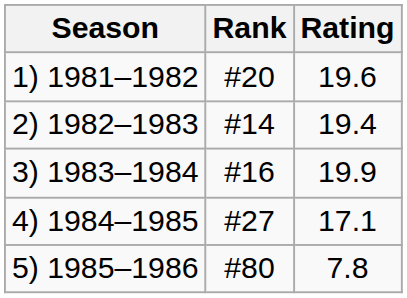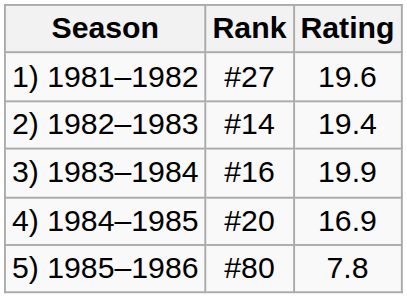 <table class="wikitable" style="text-align:center">
 <tr>
 <th>Season</th>
 <th>Rank</th>
 <th>Rating</th>
 </tr>
 <tr>
 <td>1) 1981–1982</td>
-<td>#20</td>
+<td>#27</td>
 <td>19.6</td>
 </tr>
 <tr>
 <td>2) 1982–1983</td>
 <td>#14</td>
 <td>19.4</td>
 </tr>
 <tr>
 <td>3) 1983–1984</td>
 <td>#16</td>
 <td>19.9</td>
 </tr>
 <tr>
 <td>4) 1984–1985</td>
-<td>#27</td>
-<td>17.1</td>
+<td>#20</td>
+<td>16.9</td>
 </tr>
 <tr>
 <td>5) 1985–1986</td>
 <td>#80</td>
 <td>7.8</td>
 </tr>
 </table>
